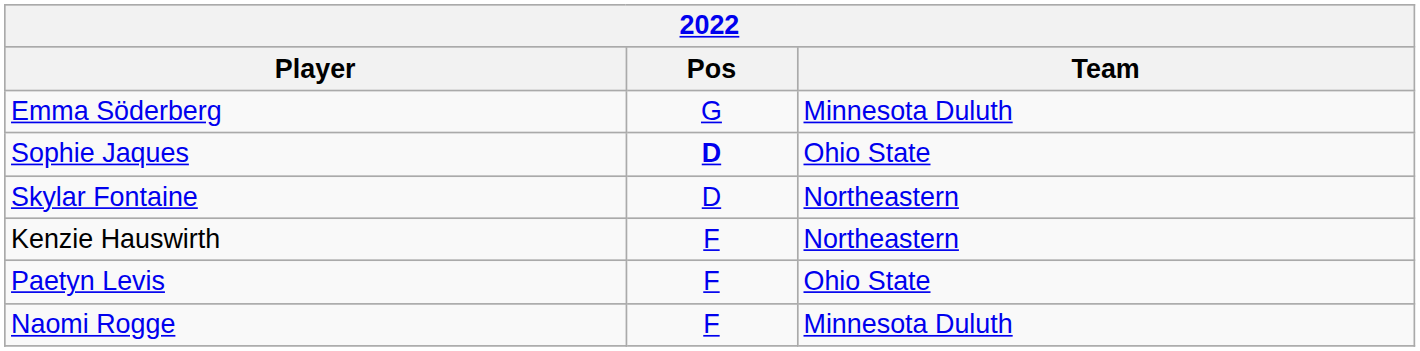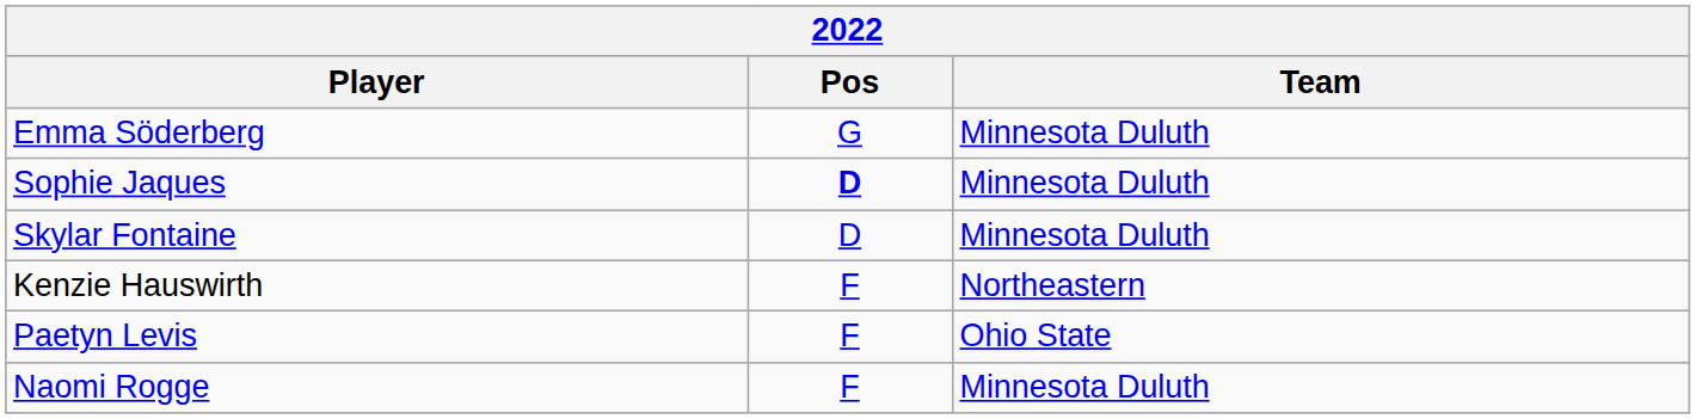 <table class="wikitable" width=95%>
 <tr>
 <th colspan=3><a href='#'>2022</a></th>
 </tr>
 <tr>
 <th>Player</th>
 <th>Pos</th>
 <th>Team</th>
 </tr>
 <tr>
 <td><a href='#'>Emma Söderberg</a></td>
 <td style="text-align:center;"><a href='#'>G</a></td>
 <td><a href='#'>Minnesota Duluth</a></td>
 </tr>
 <tr>
 <td><a href='#'>Sophie Jaques</a></td>
 <td style="text-align:center;"><strong><a href='#'>D</a></strong></td>
-<td><a href='#'>Ohio State</a></td>
+<td><a href='#'>Minnesota Duluth</a></td>
 </tr>
 <tr>
 <td><a href='#'>Skylar Fontaine</a></td>
 <td style="text-align:center;"><a href='#'>D</a></td>
-<td><a href='#'>Northeastern</a></td>
+<td><a href='#'>Minnesota Duluth</a></td>
 </tr>
 <tr>
 <td>Kenzie Hauswirth</td>
 <td style="text-align:center;"><a href='#'>F</a></td>
 <td><a href='#'>Northeastern</a></td>
 </tr>
 <tr>
 <td><a href='#'>Paetyn Levis</a></td>
 <td style="text-align:center;"><a href='#'>F</a></td>
 <td><a href='#'>Ohio State</a></td>
 </tr>
 <tr>
 <td><a href='#'>Naomi Rogge</a></td>
 <td style="text-align:center;"><a href='#'>F</a></td>
 <td><a href='#'>Minnesota Duluth</a></td>
 </tr>
 </table>
